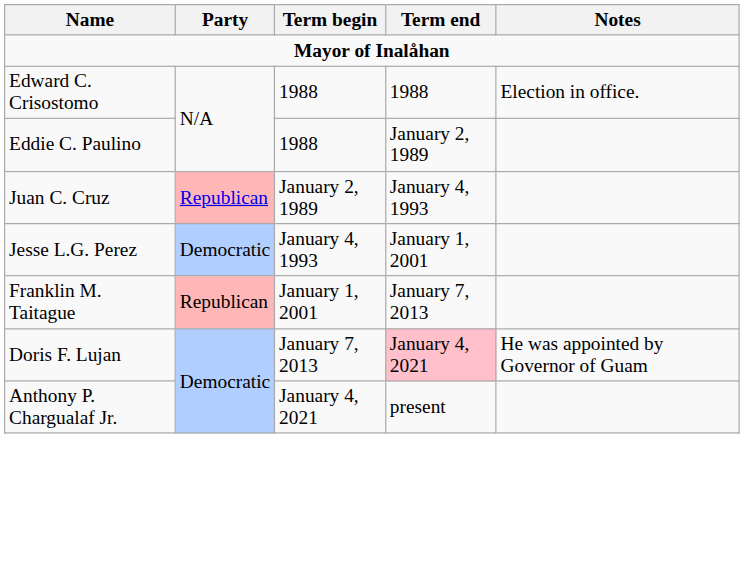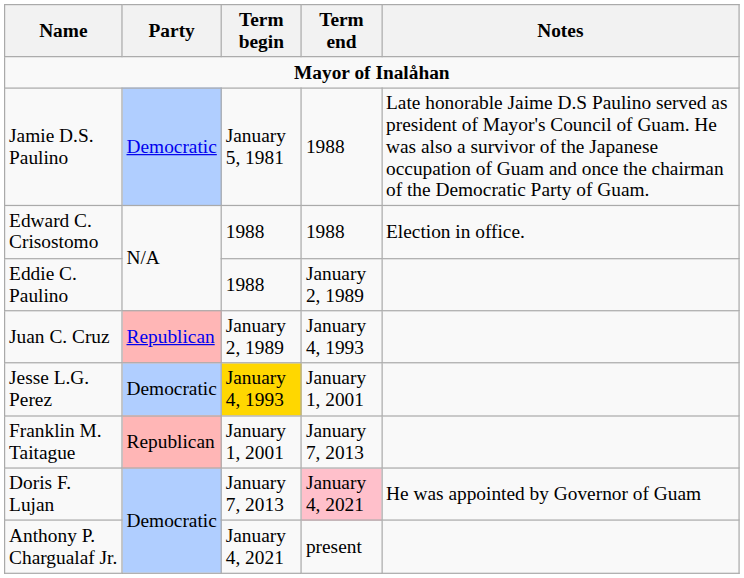 <table class="wikitable">
 <tr>
 <th>Name</th>
 <th>Party</th>
 <th>Term begin</th>
 <th>Term end</th>
 <th>Notes</th>
 </tr>
 <tr>
 <td colspan="5" align=center><strong>Mayor of Inalåhan</strong></td>
+</tr>
+<tr>
+<td>Jamie D.S. Paulino</td>
+<td style="background-color: #B0CEFF";><a href='#'>Democratic</a></td>
+<td>January 5, 1981</td>
+<td>1988</td>
+<td>Late honorable Jaime D.S Paulino served as president of Mayor's Council of Guam. He was also a survivor of the Japanese occupation of Guam and once the chairman of the Democratic Party of Guam.</td>
 </tr>
 <tr>
 <td>Edward C. Crisostomo</td>
 <td rowspan=2>N/A</td>
 <td>1988</td>
 <td>1988</td>
 <td>Election in office.</td>
 </tr>
 <tr>
 <td>Eddie C. Paulino</td>
 <td>1988</td>
 <td>January 2, 1989</td>
 <td></td>
 </tr>
 <tr>
 <td>Juan C. Cruz</td>
 <td style="background-color: #FFB6B6";><a href='#'>Republican</a></td>
 <td>January 2, 1989</td>
 <td>January 4, 1993</td>
 <td></td>
 </tr>
 <tr>
 <td>Jesse L.G. Perez</td>
 <td style="background-color: #B0CEFF";>Democratic</td>
-<td>January 4, 1993</td>
+<td style="background: gold;">January 4, 1993</td>
 <td>January 1, 2001</td>
 <td></td>
 </tr>
 <tr>
 <td>Franklin M. Taitague</td>
 <td style="background-color: #FFB6B6";>Republican</td>
 <td>January 1, 2001</td>
 <td>January 7, 2013</td>
 <td></td>
 </tr>
 <tr>
 <td>Doris F. Lujan</td>
 <td style="background-color: #B0CEFF"; rowspan="2">Democratic</td>
 <td>January 7, 2013</td>
 <td style="background: pink;">January 4, 2021</td>
 <td>He was appointed by Governor of Guam</td>
 </tr>
 <tr>
 <td>Anthony P. Chargualaf Jr.</td>
 <td>January 4, 2021</td>
 <td>present</td>
 <td></td>
 </tr>
 </table>
